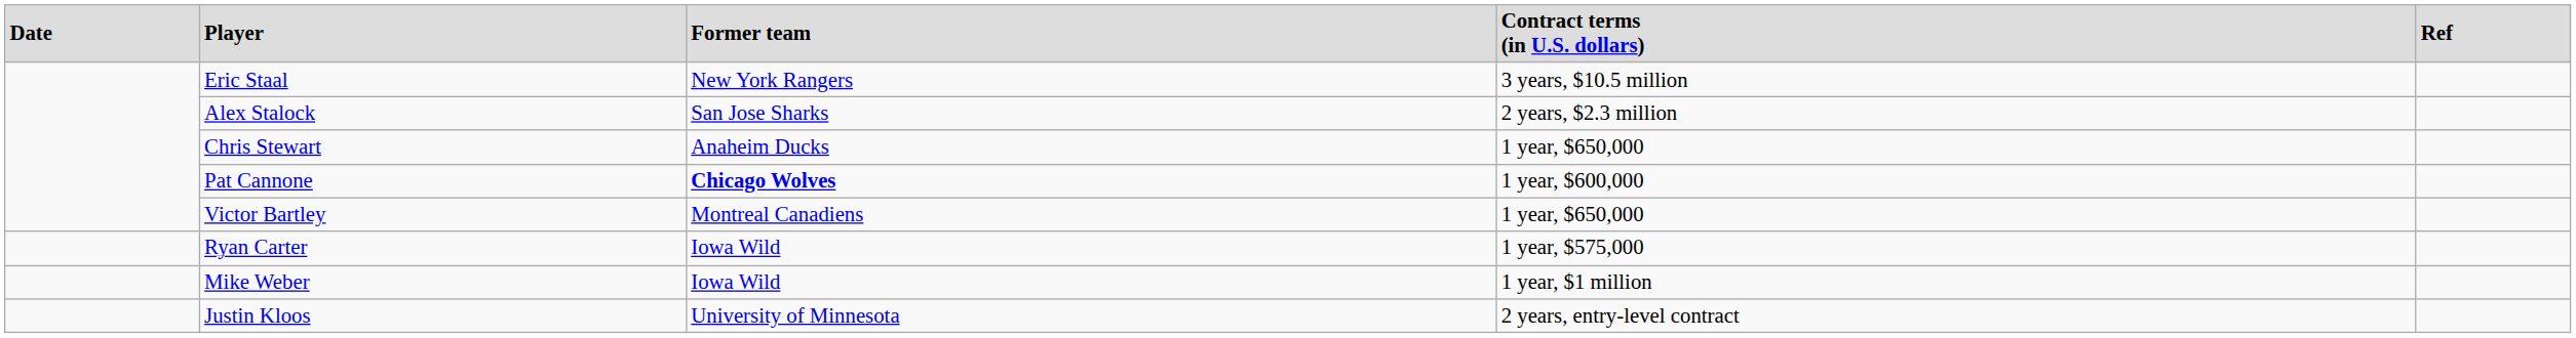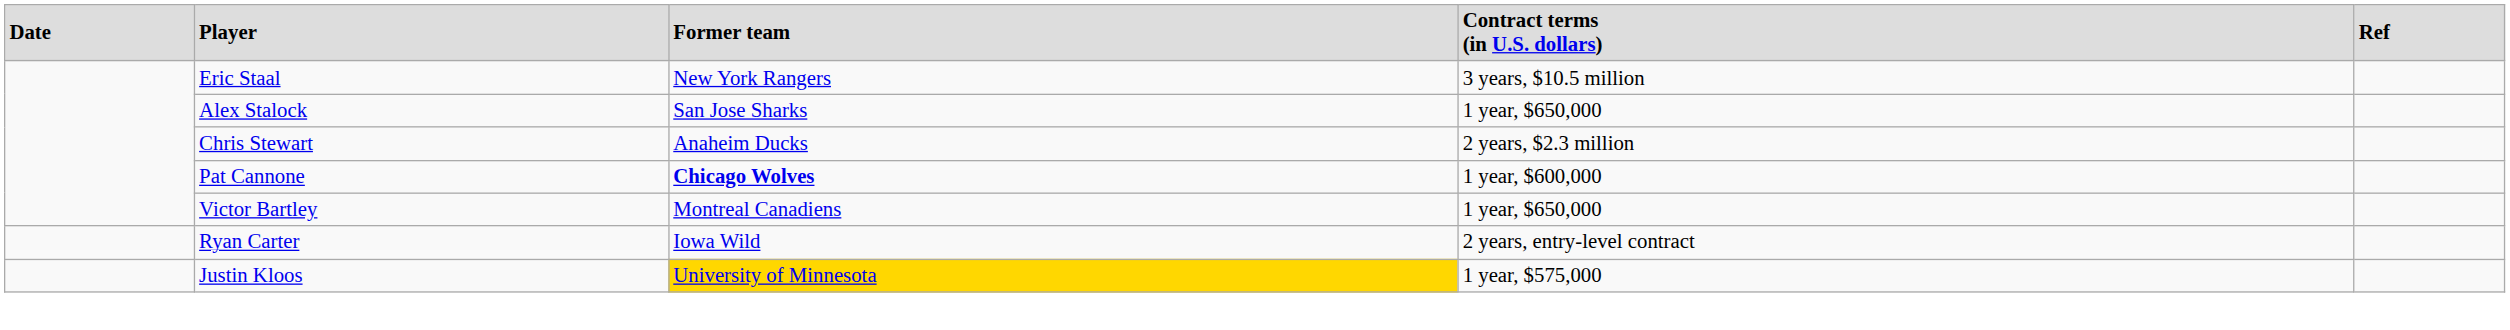 <table class="wikitable" width=97%>
 <tr style="background:#ddd;">
 <td><strong>Date</strong></td>
 <td><strong>Player</strong></td>
 <td><strong>Former team</strong></td>
 <td><strong>Contract terms</strong><br><strong>(in <a href='#'>U.S. dollars</a>)</strong></td>
 <td><strong>Ref</strong></td>
 </tr>
 <tr>
 <td rowspan=5></td>
 <td><a href='#'>Eric Staal</a></td>
 <td><a href='#'>New York Rangers</a></td>
 <td>3 years, $10.5 million</td>
 <td></td>
 </tr>
 <tr>
 <td><a href='#'>Alex Stalock</a></td>
 <td><a href='#'>San Jose Sharks</a></td>
-<td>2 years, $2.3 million</td>
+<td>1 year, $650,000</td>
 <td></td>
 </tr>
 <tr>
 <td><a href='#'>Chris Stewart</a></td>
 <td><a href='#'>Anaheim Ducks</a></td>
-<td>1 year, $650,000</td>
+<td>2 years, $2.3 million</td>
 <td></td>
 </tr>
 <tr>
 <td><a href='#'>Pat Cannone</a></td>
 <td><strong><a href='#'>Chicago Wolves</a></strong></td>
 <td>1 year, $600,000</td>
 <td></td>
 </tr>
 <tr>
 <td><a href='#'>Victor Bartley</a></td>
 <td><a href='#'>Montreal Canadiens</a></td>
 <td>1 year, $650,000</td>
 <td></td>
 </tr>
 <tr>
 <td></td>
 <td><a href='#'>Ryan Carter</a></td>
 <td><a href='#'>Iowa Wild</a></td>
-<td>1 year, $575,000</td>
-<td></td>
-</tr>
-<tr>
-<td></td>
-<td><a href='#'>Mike Weber</a></td>
-<td><a href='#'>Iowa Wild</a></td>
-<td>1 year, $1 million</td>
+<td>2 years, entry-level contract</td>
 <td></td>
 </tr>
 <tr>
 <td></td>
 <td><a href='#'>Justin Kloos</a></td>
-<td><a href='#'>University of Minnesota</a></td>
-<td>2 years, entry-level contract</td>
+<td style="background: gold;"><a href='#'>University of Minnesota</a></td>
+<td>1 year, $575,000</td>
 <td></td>
 </tr>
 </table>
